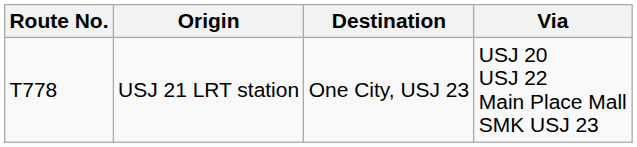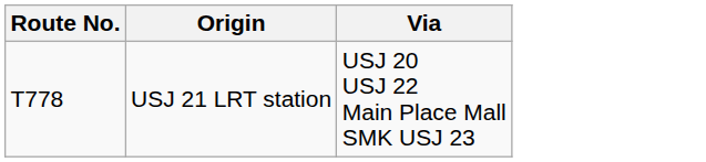 <table class="wikitable">
 <tr>
 <th>Route No.</th>
 <th>Origin</th>
-<th>Destination</th>
 <th>Via</th>
 </tr>
 <tr>
 <td>T778</td>
 <td> USJ 21 LRT station</td>
-<td>One City, USJ 23</td>
 <td>USJ 20 <br> USJ 22 <br> Main Place Mall<br> SMK USJ 23</td>
 </tr>
 </table>
